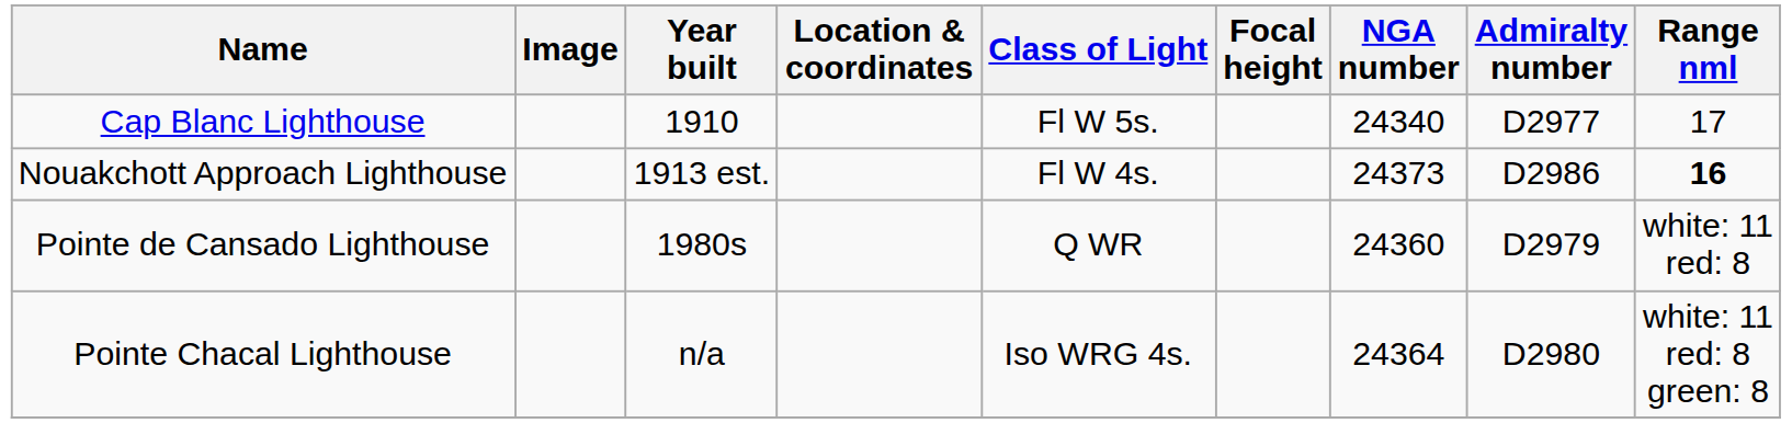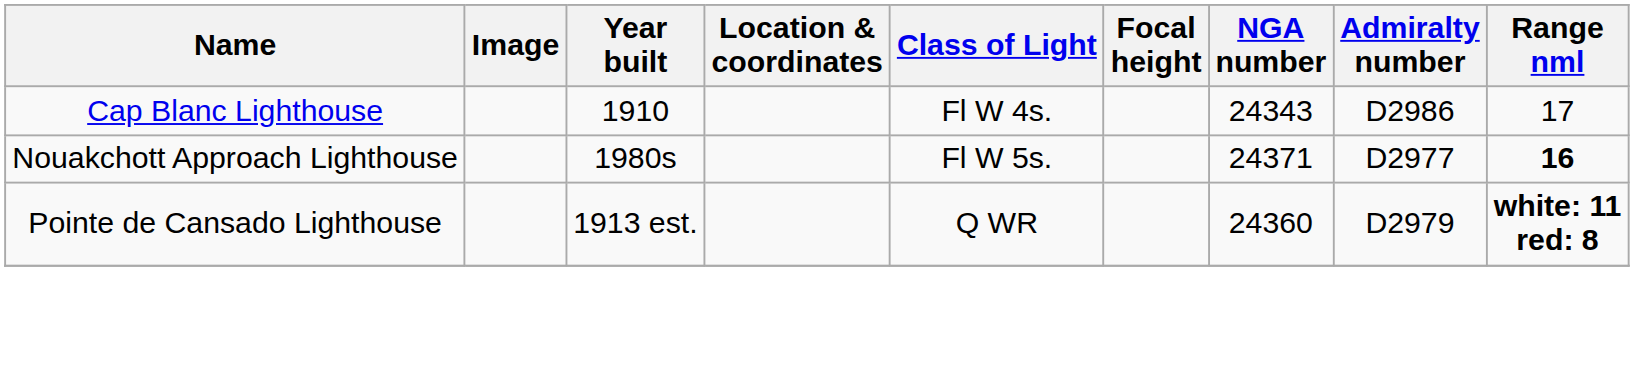 <table class="wikitable sortable" style="margin:auto;text-align:center">
 <tr>
 <th>Name</th>
 <th>Image</th>
 <th>Year<br>built</th>
 <th>Location &<br> coordinates</th>
 <th><a href='#'>Class of Light</a></th>
 <th>Focal<br>height</th>
 <th><a href='#'>NGA</a><br>number</th>
 <th><a href='#'>Admiralty</a><br>number</th>
 <th>Range<br><a href='#'>nml</a></th>
 </tr>
 <tr>
 <td><a href='#'>Cap Blanc Lighthouse</a></td>
 <td></td>
 <td>1910</td>
 <td></td>
-<td>Fl W 5s.</td>
+<td>Fl W 4s.</td>
 <td></td>
-<td>24340</td>
-<td>D2977</td>
+<td>24343</td>
+<td>D2986</td>
 <td>17</td>
 </tr>
 <tr>
 <td>Nouakchott Approach Lighthouse</td>
 <td></td>
-<td>1913 est.</td>
+<td>1980s</td>
 <td></td>
-<td>Fl W 4s.</td>
+<td>Fl W 5s.</td>
 <td></td>
-<td>24373</td>
-<td>D2986</td>
+<td>24371</td>
+<td>D2977</td>
 <td><strong>16</strong></td>
 </tr>
 <tr>
 <td>Pointe de Cansado Lighthouse</td>
 <td></td>
-<td>1980s</td>
+<td>1913 est.</td>
 <td></td>
 <td>Q WR</td>
 <td></td>
 <td>24360</td>
 <td>D2979</td>
-<td>white: 11<br>red: 8</td>
-</tr>
-<tr>
-<td>Pointe Chacal Lighthouse</td>
-<td></td>
-<td>n/a</td>
-<td></td>
-<td>Iso WRG 4s.</td>
-<td></td>
-<td>24364</td>
-<td>D2980</td>
-<td>white: 11<br>red: 8<br>green: 8</td>
+<td><strong>white: 11<br>red: 8</strong></td>
 </tr>
 <tr>
 </tr>
 </table>
